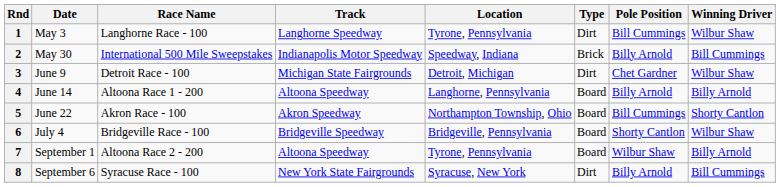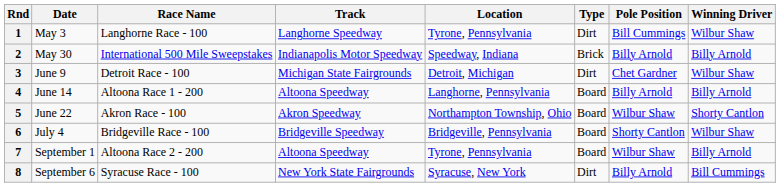 <table class="wikitable" style="font-size:85%">
 <tr>
 <th>Rnd</th>
 <th>Date</th>
 <th>Race Name</th>
 <th>Track</th>
 <th>Location</th>
 <th>Type</th>
 <th>Pole Position</th>
 <th>Winning Driver</th>
 </tr>
 <tr>
 <th>1</th>
 <td>May 3</td>
 <td> Langhorne Race - 100</td>
 <td><a href='#'>Langhorne Speedway</a></td>
 <td><a href='#'>Tyrone</a>, <a href='#'>Pennsylvania</a></td>
 <td>Dirt</td>
 <td> <a href='#'>Bill Cummings</a></td>
 <td> <a href='#'>Wilbur Shaw</a></td>
 </tr>
 <tr>
 <th>2</th>
 <td>May 30</td>
 <td> <a href='#'>International 500 Mile Sweepstakes</a></td>
 <td><a href='#'>Indianapolis Motor Speedway</a></td>
 <td><a href='#'>Speedway</a>, <a href='#'>Indiana</a></td>
 <td>Brick</td>
 <td> <a href='#'>Billy Arnold</a></td>
-<td> <a href='#'>Bill Cummings</a></td>
+<td> <a href='#'>Billy Arnold</a></td>
 </tr>
 <tr>
 <th>3</th>
 <td>June 9</td>
 <td> Detroit Race - 100</td>
 <td><a href='#'>Michigan State Fairgrounds</a></td>
 <td><a href='#'>Detroit</a>, <a href='#'>Michigan</a></td>
 <td>Dirt</td>
 <td> <a href='#'>Chet Gardner</a></td>
 <td> <a href='#'>Wilbur Shaw</a></td>
 </tr>
 <tr>
 <th>4</th>
 <td>June 14</td>
 <td> Altoona Race 1 - 200</td>
 <td><a href='#'>Altoona Speedway</a></td>
 <td><a href='#'>Langhorne</a>, <a href='#'>Pennsylvania</a></td>
 <td>Board</td>
 <td> <a href='#'>Billy Arnold</a></td>
 <td> <a href='#'>Billy Arnold</a></td>
 </tr>
 <tr>
 <th>5</th>
 <td>June 22</td>
 <td> Akron Race - 100</td>
 <td><a href='#'>Akron Speedway</a></td>
 <td><a href='#'>Northampton Township</a>, <a href='#'>Ohio</a></td>
 <td>Board</td>
-<td> <a href='#'>Bill Cummings</a></td>
+<td> <a href='#'>Wilbur Shaw</a></td>
 <td> <a href='#'>Shorty Cantlon</a></td>
 </tr>
 <tr>
 <th>6</th>
 <td>July 4</td>
 <td> Bridgeville Race - 100</td>
 <td><a href='#'>Bridgeville Speedway</a></td>
 <td><a href='#'>Bridgeville</a>, <a href='#'>Pennsylvania</a></td>
 <td>Board</td>
 <td> <a href='#'>Shorty Cantlon</a></td>
 <td> <a href='#'>Wilbur Shaw</a></td>
 </tr>
 <tr>
 <th>7</th>
 <td>September 1</td>
 <td> Altoona Race 2 - 200</td>
 <td><a href='#'>Altoona Speedway</a></td>
 <td><a href='#'>Tyrone</a>, <a href='#'>Pennsylvania</a></td>
 <td>Board</td>
 <td> <a href='#'>Wilbur Shaw</a></td>
 <td> <a href='#'>Billy Arnold</a></td>
 </tr>
 <tr>
 <th>8</th>
 <td>September 6</td>
 <td> Syracuse Race - 100</td>
 <td><a href='#'>New York State Fairgrounds</a></td>
 <td><a href='#'>Syracuse</a>, <a href='#'>New York</a></td>
 <td>Dirt</td>
 <td> <a href='#'>Billy Arnold</a></td>
 <td> <a href='#'>Bill Cummings</a></td>
 </tr>
 </table>
